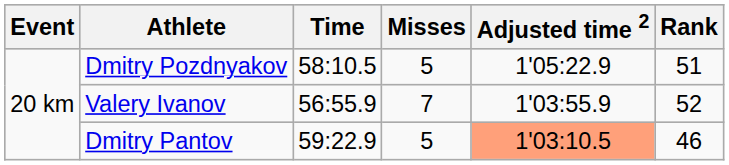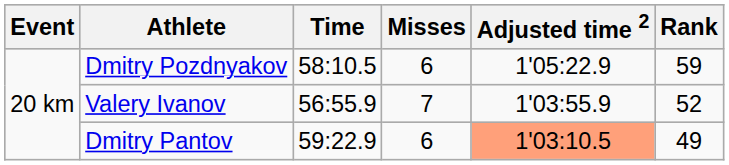 <table class="wikitable" style="font-size:90%">
 <tr>
 <th>Event</th>
 <th>Athlete</th>
 <th>Time</th>
 <th>Misses</th>
 <th>Adjusted time <sup>2</sup></th>
 <th>Rank</th>
 </tr>
 <tr>
 <td rowspan="3">20 km</td>
 <td><a href='#'>Dmitry Pozdnyakov</a></td>
 <td align="center">58:10.5</td>
-<td align="center">5</td>
+<td align="center">6</td>
 <td align="center">1'05:22.9</td>
-<td align="center">51</td>
+<td align="center">59</td>
 </tr>
 <tr>
 <td><a href='#'>Valery Ivanov</a></td>
 <td align="center">56:55.9</td>
 <td align="center">7</td>
 <td align="center">1'03:55.9</td>
 <td align="center">52</td>
 </tr>
 <tr>
 <td><a href='#'>Dmitry Pantov</a></td>
 <td align="center">59:22.9</td>
-<td align="center">5</td>
+<td align="center">6</td>
 <td align="center" style="background: lightsalmon;">1'03:10.5</td>
-<td align="center">46</td>
+<td align="center">49</td>
 </tr>
 </table>
